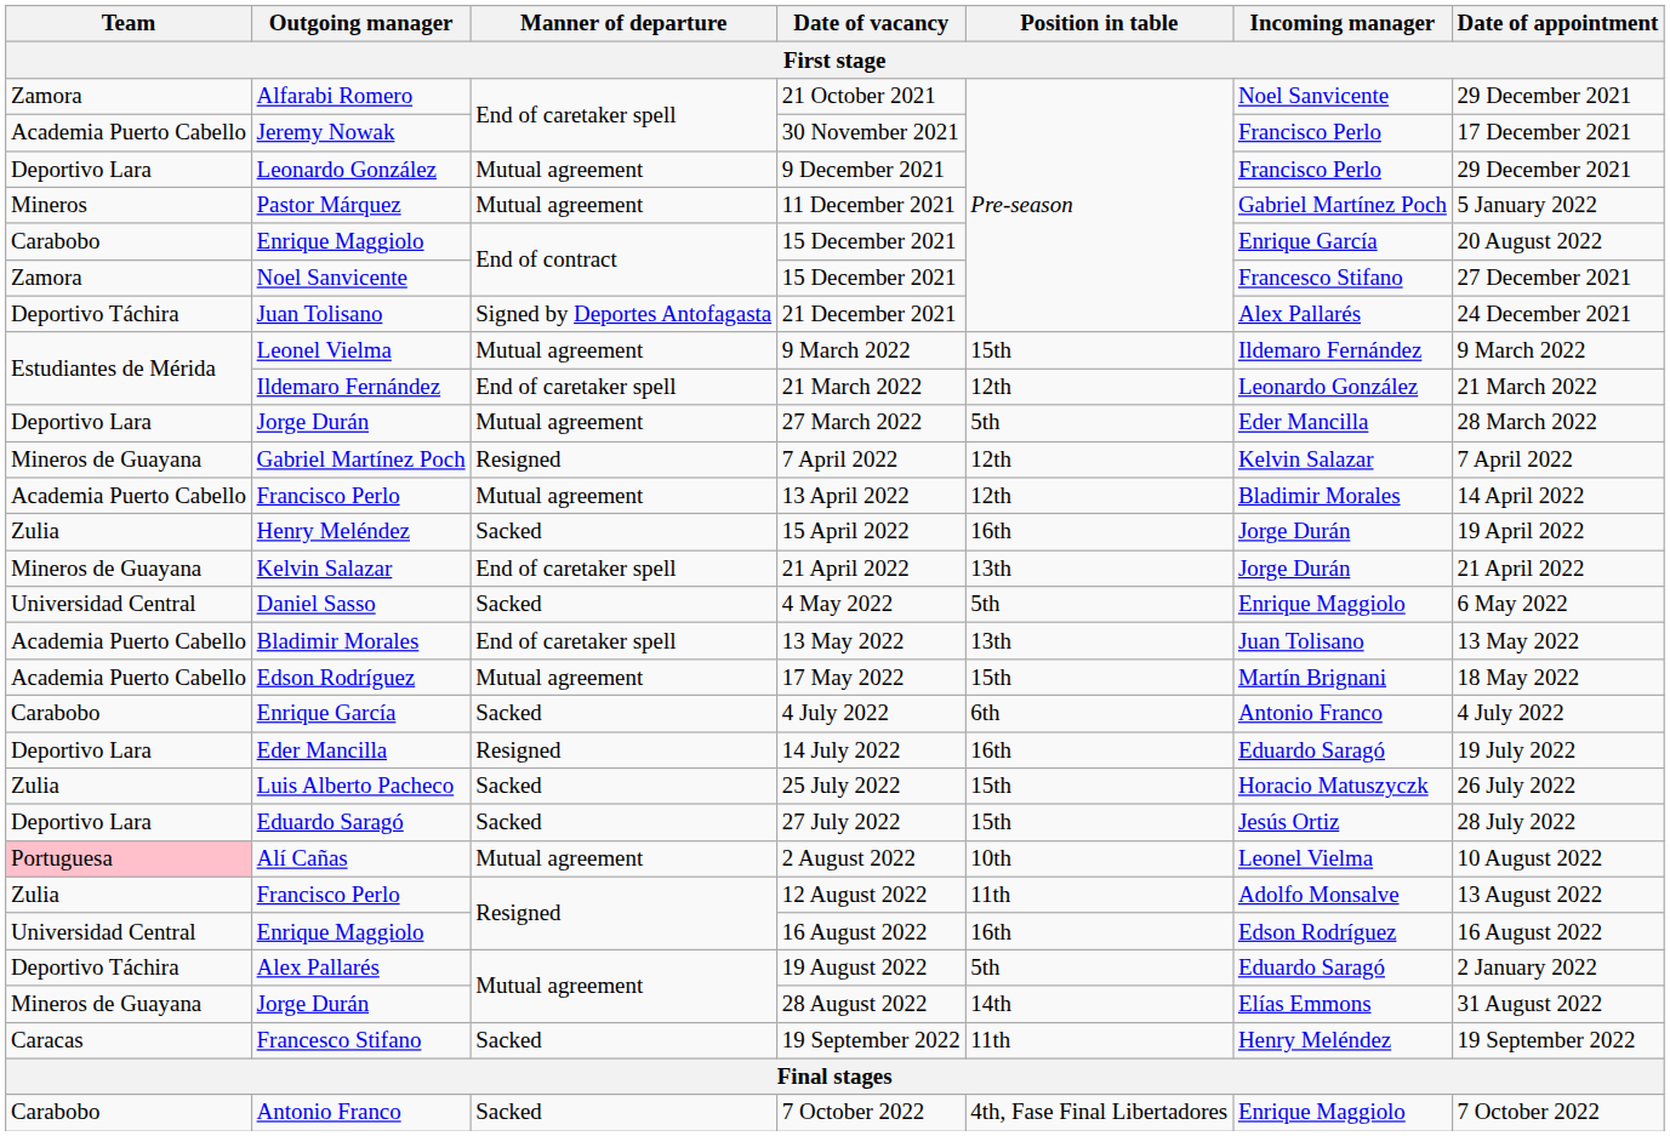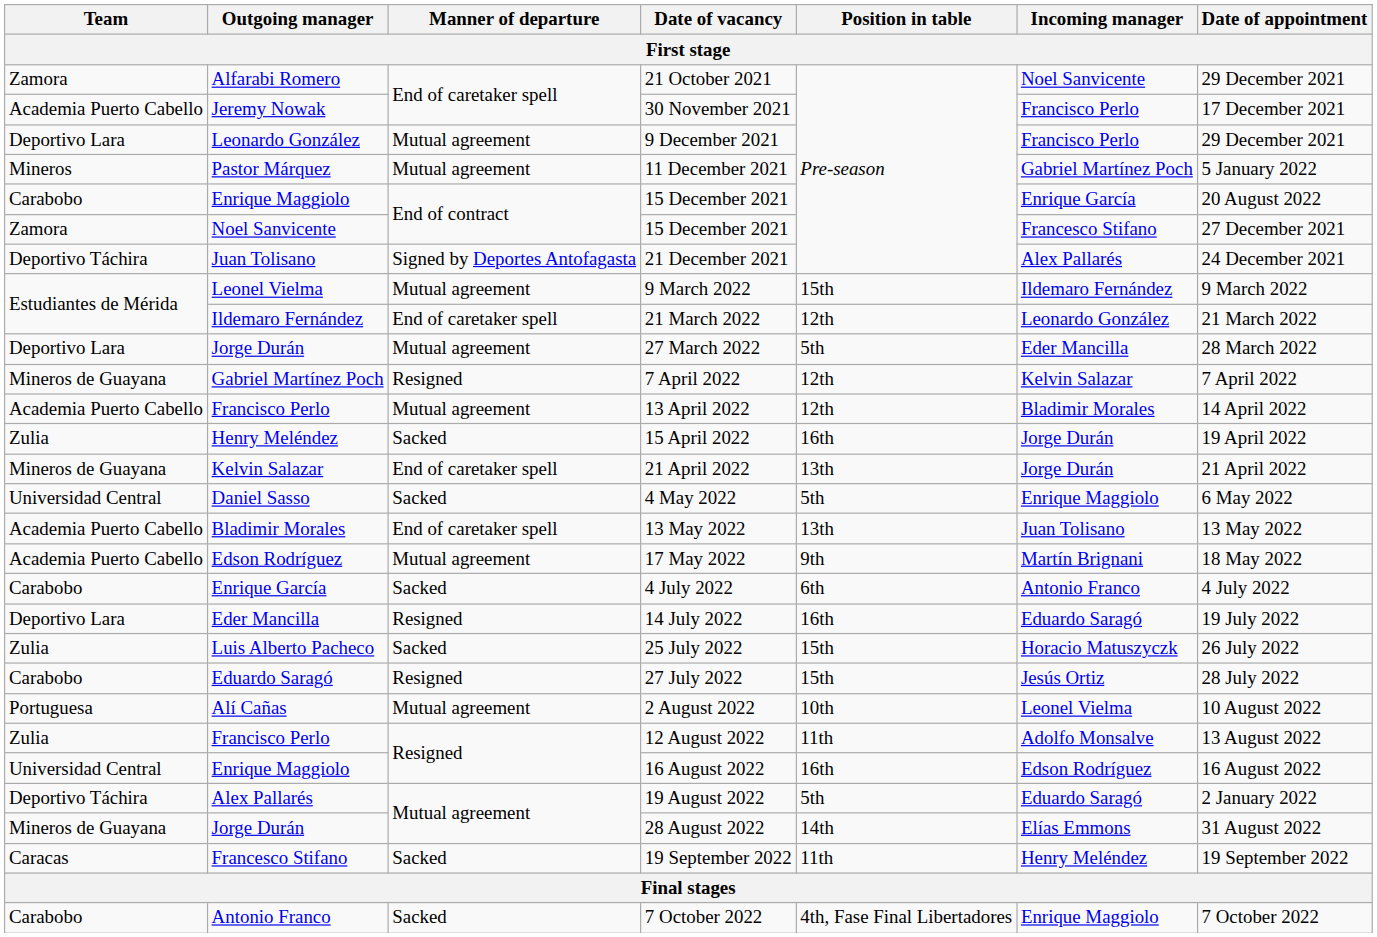 <table class="wikitable sortable">
 <tr>
 <th>Team</th>
 <th>Outgoing manager</th>
 <th>Manner of departure</th>
 <th>Date of vacancy</th>
 <th>Position in table</th>
 <th>Incoming manager</th>
 <th>Date of appointment</th>
 </tr>
 <tr>
 <th colspan=7>First stage</th>
 </tr>
 <tr>
 <td>Zamora</td>
 <td> <a href='#'>Alfarabi Romero</a></td>
 <td rowspan=2>End of caretaker spell</td>
 <td>21 October 2021</td>
 <td rowspan=7><em>Pre-season</em></td>
 <td> <a href='#'>Noel Sanvicente</a></td>
 <td>29 December 2021</td>
 </tr>
 <tr>
 <td>Academia Puerto Cabello</td>
 <td> <a href='#'>Jeremy Nowak</a></td>
 <td>30 November 2021</td>
 <td> <a href='#'>Francisco Perlo</a></td>
 <td>17 December 2021</td>
 </tr>
 <tr>
 <td>Deportivo Lara</td>
 <td> <a href='#'>Leonardo González</a></td>
 <td>Mutual agreement</td>
 <td>9 December 2021</td>
 <td> <a href='#'>Francisco Perlo</a></td>
 <td>29 December 2021</td>
 </tr>
 <tr>
 <td>Mineros</td>
 <td> <a href='#'>Pastor Márquez</a></td>
 <td>Mutual agreement</td>
 <td>11 December 2021</td>
 <td> <a href='#'>Gabriel Martínez Poch</a></td>
 <td>5 January 2022</td>
 </tr>
 <tr>
 <td>Carabobo</td>
 <td> <a href='#'>Enrique Maggiolo</a></td>
 <td rowspan=2>End of contract</td>
 <td>15 December 2021</td>
 <td> <a href='#'>Enrique García</a></td>
 <td>20 August 2022</td>
 </tr>
 <tr>
 <td>Zamora</td>
 <td> <a href='#'>Noel Sanvicente</a></td>
 <td>15 December 2021</td>
 <td> <a href='#'>Francesco Stifano</a></td>
 <td>27 December 2021</td>
 </tr>
 <tr>
 <td>Deportivo Táchira</td>
 <td> <a href='#'>Juan Tolisano</a></td>
 <td>Signed by <a href='#'>Deportes Antofagasta</a></td>
 <td>21 December 2021</td>
 <td> <a href='#'>Alex Pallarés</a></td>
 <td>24 December 2021</td>
 </tr>
 <tr>
 <td rowspan=2>Estudiantes de Mérida</td>
 <td> <a href='#'>Leonel Vielma</a></td>
 <td>Mutual agreement</td>
 <td>9 March 2022</td>
 <td>15th</td>
 <td> <a href='#'>Ildemaro Fernández</a></td>
 <td>9 March 2022</td>
 </tr>
 <tr>
 <td> <a href='#'>Ildemaro Fernández</a></td>
 <td>End of caretaker spell</td>
 <td>21 March 2022</td>
 <td>12th</td>
 <td> <a href='#'>Leonardo González</a></td>
 <td>21 March 2022</td>
 </tr>
 <tr>
 <td>Deportivo Lara</td>
 <td> <a href='#'>Jorge Durán</a></td>
 <td>Mutual agreement</td>
 <td>27 March 2022</td>
 <td>5th</td>
 <td> <a href='#'>Eder Mancilla</a></td>
 <td>28 March 2022</td>
 </tr>
 <tr>
 <td>Mineros de Guayana</td>
 <td> <a href='#'>Gabriel Martínez Poch</a></td>
 <td>Resigned</td>
 <td>7 April 2022</td>
 <td>12th</td>
 <td> <a href='#'>Kelvin Salazar</a></td>
 <td>7 April 2022</td>
 </tr>
 <tr>
 <td>Academia Puerto Cabello</td>
 <td> <a href='#'>Francisco Perlo</a></td>
 <td>Mutual agreement</td>
 <td>13 April 2022</td>
 <td>12th</td>
 <td> <a href='#'>Bladimir Morales</a></td>
 <td>14 April 2022</td>
 </tr>
 <tr>
 <td>Zulia</td>
 <td> <a href='#'>Henry Meléndez</a></td>
 <td>Sacked</td>
 <td>15 April 2022</td>
 <td>16th</td>
 <td> <a href='#'>Jorge Durán</a></td>
 <td>19 April 2022</td>
 </tr>
 <tr>
 <td>Mineros de Guayana</td>
 <td> <a href='#'>Kelvin Salazar</a></td>
 <td>End of caretaker spell</td>
 <td>21 April 2022</td>
 <td>13th</td>
 <td> <a href='#'>Jorge Durán</a></td>
 <td>21 April 2022</td>
 </tr>
 <tr>
 <td>Universidad Central</td>
 <td> <a href='#'>Daniel Sasso</a></td>
 <td>Sacked</td>
 <td>4 May 2022</td>
 <td>5th</td>
 <td> <a href='#'>Enrique Maggiolo</a></td>
 <td>6 May 2022</td>
 </tr>
 <tr>
 <td>Academia Puerto Cabello</td>
 <td> <a href='#'>Bladimir Morales</a></td>
 <td>End of caretaker spell</td>
 <td>13 May 2022</td>
 <td>13th</td>
 <td> <a href='#'>Juan Tolisano</a></td>
 <td>13 May 2022</td>
 </tr>
 <tr>
 <td>Academia Puerto Cabello</td>
 <td> <a href='#'>Edson Rodríguez</a></td>
 <td>Mutual agreement</td>
 <td>17 May 2022</td>
-<td>15th</td>
+<td>9th</td>
 <td> <a href='#'>Martín Brignani</a></td>
 <td>18 May 2022</td>
 </tr>
 <tr>
 <td>Carabobo</td>
 <td> <a href='#'>Enrique García</a></td>
 <td>Sacked</td>
 <td>4 July 2022</td>
 <td>6th</td>
 <td> <a href='#'>Antonio Franco</a></td>
 <td>4 July 2022</td>
 </tr>
 <tr>
 <td>Deportivo Lara</td>
 <td> <a href='#'>Eder Mancilla</a></td>
 <td>Resigned</td>
 <td>14 July 2022</td>
 <td>16th</td>
 <td> <a href='#'>Eduardo Saragó</a></td>
 <td>19 July 2022</td>
 </tr>
 <tr>
 <td>Zulia</td>
 <td> <a href='#'>Luis Alberto Pacheco</a></td>
 <td>Sacked</td>
 <td>25 July 2022</td>
 <td>15th</td>
 <td> <a href='#'>Horacio Matuszyczk</a></td>
 <td>26 July 2022</td>
 </tr>
 <tr>
-<td>Deportivo Lara</td>
+<td>Carabobo</td>
 <td> <a href='#'>Eduardo Saragó</a></td>
-<td>Sacked</td>
+<td>Resigned</td>
 <td>27 July 2022</td>
 <td>15th</td>
 <td> <a href='#'>Jesús Ortiz</a></td>
 <td>28 July 2022</td>
 </tr>
 <tr>
-<td style="background: pink;">Portuguesa</td>
+<td>Portuguesa</td>
 <td> <a href='#'>Alí Cañas</a></td>
 <td>Mutual agreement</td>
 <td>2 August 2022</td>
 <td>10th</td>
 <td> <a href='#'>Leonel Vielma</a></td>
 <td>10 August 2022</td>
 </tr>
 <tr>
 <td>Zulia</td>
 <td> <a href='#'>Francisco Perlo</a></td>
 <td rowspan=2>Resigned</td>
 <td>12 August 2022</td>
 <td>11th</td>
 <td> <a href='#'>Adolfo Monsalve</a></td>
 <td>13 August 2022</td>
 </tr>
 <tr>
 <td>Universidad Central</td>
 <td> <a href='#'>Enrique Maggiolo</a></td>
 <td>16 August 2022</td>
 <td>16th</td>
 <td> <a href='#'>Edson Rodríguez</a></td>
 <td>16 August 2022</td>
 </tr>
 <tr>
 <td>Deportivo Táchira</td>
 <td> <a href='#'>Alex Pallarés</a></td>
 <td rowspan=2>Mutual agreement</td>
 <td>19 August 2022</td>
 <td>5th</td>
 <td> <a href='#'>Eduardo Saragó</a></td>
 <td>2 January 2022</td>
 </tr>
 <tr>
 <td>Mineros de Guayana</td>
 <td> <a href='#'>Jorge Durán</a></td>
 <td>28 August 2022</td>
 <td>14th</td>
 <td> <a href='#'>Elías Emmons</a></td>
 <td>31 August 2022</td>
 </tr>
 <tr>
 <td>Caracas</td>
 <td> <a href='#'>Francesco Stifano</a></td>
 <td>Sacked</td>
 <td>19 September 2022</td>
 <td>11th</td>
 <td> <a href='#'>Henry Meléndez</a></td>
 <td>19 September 2022</td>
 </tr>
 <tr>
 <th colspan=7>Final stages</th>
 </tr>
 <tr>
 <td>Carabobo</td>
 <td> <a href='#'>Antonio Franco</a></td>
 <td>Sacked</td>
 <td>7 October 2022</td>
 <td>4th, Fase Final Libertadores</td>
 <td> <a href='#'>Enrique Maggiolo</a></td>
 <td>7 October 2022</td>
 </tr>
 </table>
